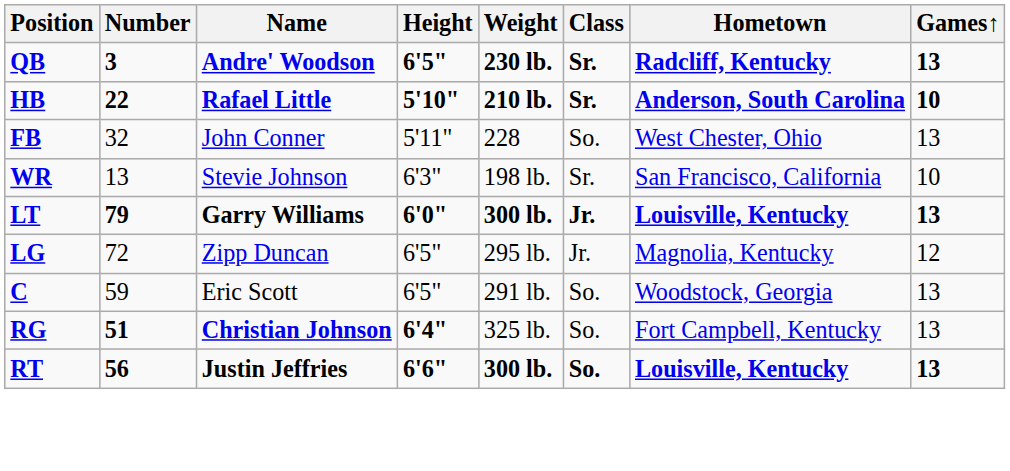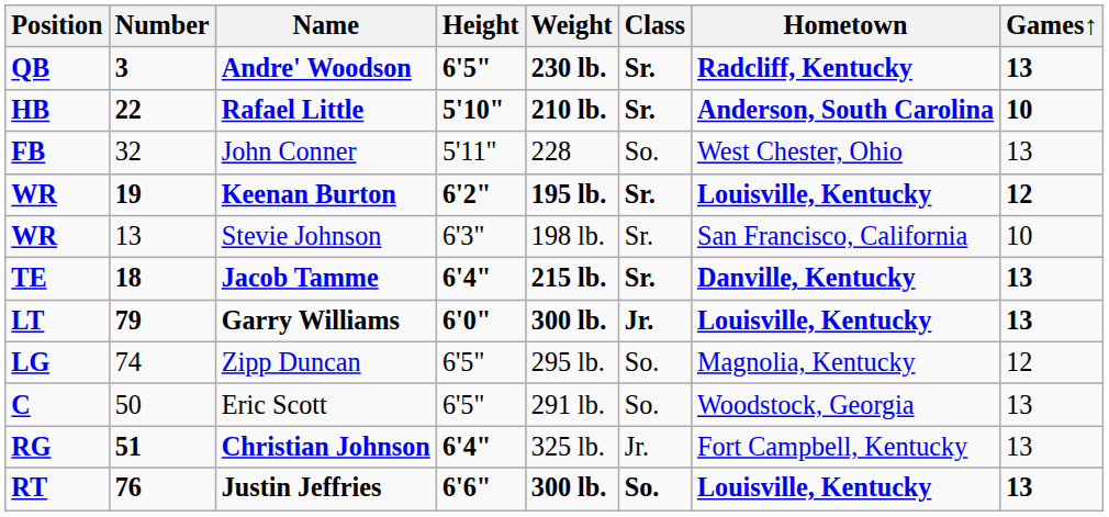 <table class="wikitable">
 <tr>
 <th><strong>Position</strong></th>
 <th><strong>Number</strong></th>
 <th><strong>Name</strong></th>
 <th><strong>Height</strong></th>
 <th><strong>Weight</strong></th>
 <th><strong>Class</strong></th>
 <th><strong>Hometown</strong></th>
 <th><strong>Games↑</strong></th>
 </tr>
 <tr>
 <td><strong><a href='#'>QB</a></strong></td>
 <td><strong>3</strong></td>
 <td><strong><a href='#'>Andre' Woodson</a></strong></td>
 <td><strong>6'5"</strong></td>
 <td><strong>230 lb.</strong></td>
 <td><strong>Sr.</strong></td>
 <td><strong><a href='#'>Radcliff, Kentucky</a></strong></td>
 <td><strong>13</strong></td>
 </tr>
 <tr>
 <td><strong><a href='#'>HB</a></strong></td>
 <td><strong>22</strong></td>
 <td><strong><a href='#'>Rafael Little</a></strong></td>
 <td><strong>5'10"</strong></td>
 <td><strong>210 lb.</strong></td>
 <td><strong>Sr.</strong></td>
 <td><strong><a href='#'>Anderson, South Carolina</a></strong></td>
 <td><strong>10</strong></td>
 </tr>
 <tr>
 <td><strong><a href='#'>FB</a></strong></td>
 <td>32</td>
 <td><a href='#'>John Conner</a></td>
 <td>5'11"</td>
 <td>228</td>
 <td>So.</td>
 <td><a href='#'>West Chester, Ohio</a></td>
 <td>13</td>
 </tr>
 <tr>
 <td><strong><a href='#'>WR</a></strong></td>
+<td><strong>19</strong></td>
+<td><strong><a href='#'>Keenan Burton</a></strong></td>
+<td><strong>6'2"</strong></td>
+<td><strong>195 lb.</strong></td>
+<td><strong>Sr.</strong></td>
+<td><strong><a href='#'>Louisville, Kentucky</a></strong></td>
+<td><strong>12</strong></td>
+</tr>
+<tr>
+<td><strong><a href='#'>WR</a></strong></td>
 <td>13</td>
 <td><a href='#'>Stevie Johnson</a></td>
 <td>6'3"</td>
 <td>198 lb.</td>
 <td>Sr.</td>
 <td><a href='#'>San Francisco, California</a></td>
 <td>10</td>
+</tr>
+<tr>
+<td><strong><a href='#'>TE</a></strong></td>
+<td><strong>18</strong></td>
+<td><strong><a href='#'>Jacob Tamme</a></strong></td>
+<td><strong>6'4"</strong></td>
+<td><strong>215 lb.</strong></td>
+<td><strong>Sr.</strong></td>
+<td><strong><a href='#'>Danville, Kentucky</a></strong></td>
+<td><strong>13</strong></td>
 </tr>
 <tr>
 <td><strong><a href='#'>LT</a></strong></td>
 <td><strong>79</strong></td>
 <td><strong>Garry Williams</strong></td>
 <td><strong>6'0"</strong></td>
 <td><strong>300 lb.</strong></td>
 <td><strong>Jr.</strong></td>
 <td><strong><a href='#'>Louisville, Kentucky</a></strong></td>
 <td><strong>13</strong></td>
 </tr>
 <tr>
 <td><strong><a href='#'>LG</a></strong></td>
-<td>72</td>
+<td>74</td>
 <td><a href='#'>Zipp Duncan</a></td>
 <td>6'5"</td>
 <td>295 lb.</td>
-<td>Jr.</td>
+<td>So.</td>
 <td><a href='#'>Magnolia, Kentucky</a></td>
 <td>12</td>
 </tr>
 <tr>
 <td><strong><a href='#'>C</a></strong></td>
-<td>59</td>
+<td>50</td>
 <td>Eric Scott</td>
 <td>6'5"</td>
 <td>291 lb.</td>
 <td>So.</td>
 <td><a href='#'>Woodstock, Georgia</a></td>
 <td>13</td>
 </tr>
 <tr>
 <td><strong><a href='#'>RG</a></strong></td>
 <td><strong>51</strong></td>
 <td><strong><a href='#'>Christian Johnson</a></strong></td>
 <td><strong>6'4"</strong></td>
 <td>325 lb.</td>
-<td>So.</td>
+<td>Jr.</td>
 <td><a href='#'>Fort Campbell, Kentucky</a></td>
 <td>13</td>
 </tr>
 <tr>
 <td><strong><a href='#'>RT</a></strong></td>
-<td><strong>56</strong></td>
+<td><strong>76</strong></td>
 <td><strong>Justin Jeffries</strong></td>
 <td><strong>6'6"</strong></td>
 <td><strong>300 lb.</strong></td>
 <td><strong>So.</strong></td>
 <td><strong><a href='#'>Louisville, Kentucky</a></strong></td>
 <td><strong>13</strong></td>
 </tr>
 </table>
